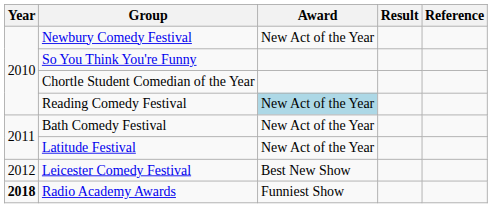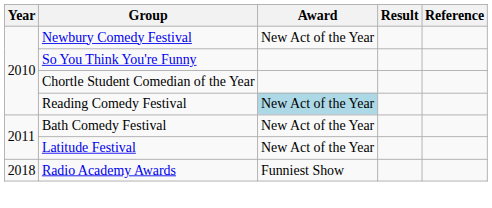 <table class="wikitable">
 <tr>
 <th>Year</th>
 <th>Group</th>
 <th>Award</th>
 <th>Result</th>
 <th>Reference</th>
 </tr>
 <tr>
 <td rowspan=4>2010</td>
 <td><a href='#'>Newbury Comedy Festival</a></td>
 <td>New Act of the Year</td>
 <td></td>
 <td></td>
 </tr>
 <tr>
 <td><a href='#'>So You Think You're Funny</a></td>
 <td></td>
 <td></td>
 <td></td>
 </tr>
 <tr>
 <td>Chortle Student Comedian of the Year</td>
 <td></td>
 <td></td>
 <td></td>
 </tr>
 <tr>
 <td>Reading Comedy Festival</td>
 <td style="background: lightblue;">New Act of the Year</td>
 <td></td>
 <td></td>
 </tr>
 <tr>
 <td rowspan=2>2011</td>
 <td>Bath Comedy Festival</td>
 <td>New Act of the Year</td>
 <td></td>
 <td></td>
 </tr>
 <tr>
 <td><a href='#'>Latitude Festival</a></td>
 <td>New Act of the Year</td>
 <td></td>
 </tr>
 <tr>
-<td>2012</td>
-<td><a href='#'>Leicester Comedy Festival</a></td>
-<td>Best New Show</td>
-<td></td>
-<td></td>
-</tr>
-<tr>
-<td><strong>2018</strong></td>
+<td>2018</td>
 <td><a href='#'>Radio Academy Awards</a></td>
 <td>Funniest Show</td>
 <td></td>
 <td></td>
 </tr>
 </table>
